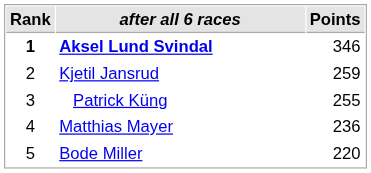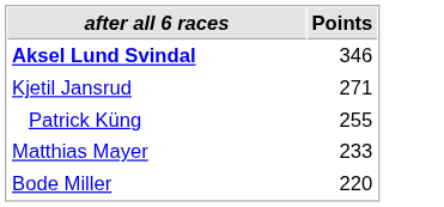 <table cellspacing="1" cellpadding="3" style="border:1px solid #aaa; font-size:86%;">
 <tr style="background:#e4e4e4;">
-<th style="border-bottom:1px solid #aaa; width:10px;">Rank</th>
 <th style="border-bottom:1px solid #aaa; width:200px;"><strong><em>after all 6 races</em></strong></th>
 <th style="border-bottom:1px solid #aaa; width:20px;">Points</th>
 </tr>
 <tr>
-<td style="text-align:center;"><strong>1</strong></td>
 <td> <strong><a href='#'>Aksel Lund Svindal</a></strong></td>
 <td align="right">346</td>
 </tr>
 <tr>
-<td style="text-align:center;">2</td>
 <td> <a href='#'>Kjetil Jansrud</a></td>
-<td align="right">259</td>
+<td align="right">271</td>
 </tr>
 <tr>
-<td style="text-align:center;">3</td>
 <td>   <a href='#'>Patrick Küng</a></td>
 <td align="right">255</td>
 </tr>
 <tr>
-<td style="text-align:center;">4</td>
 <td> <a href='#'>Matthias Mayer</a></td>
-<td align="right">236</td>
+<td align="right">233</td>
 </tr>
 <tr>
-<td style="text-align:center;">5</td>
 <td> <a href='#'>Bode Miller</a></td>
 <td align="right">220</td>
 </tr>
 </table>
